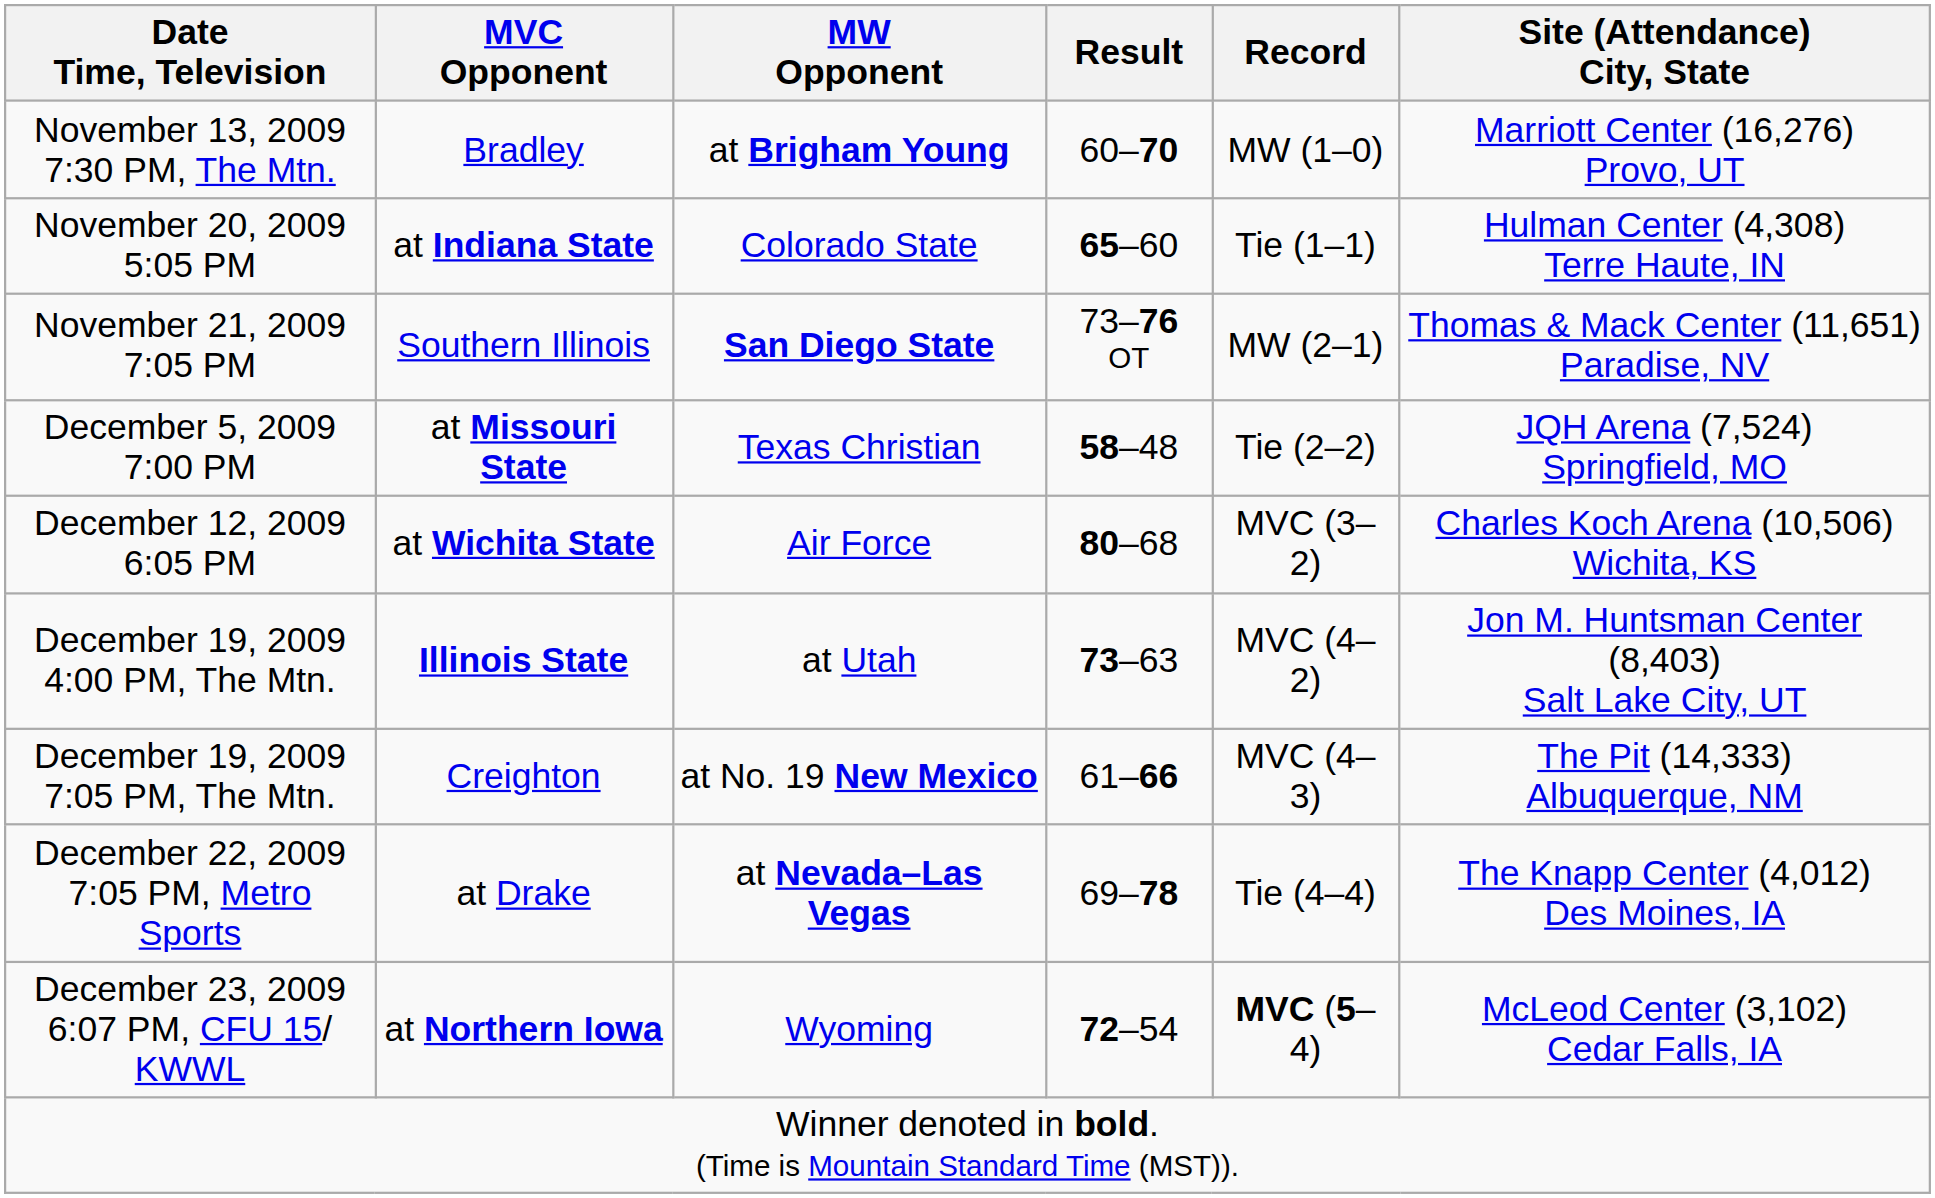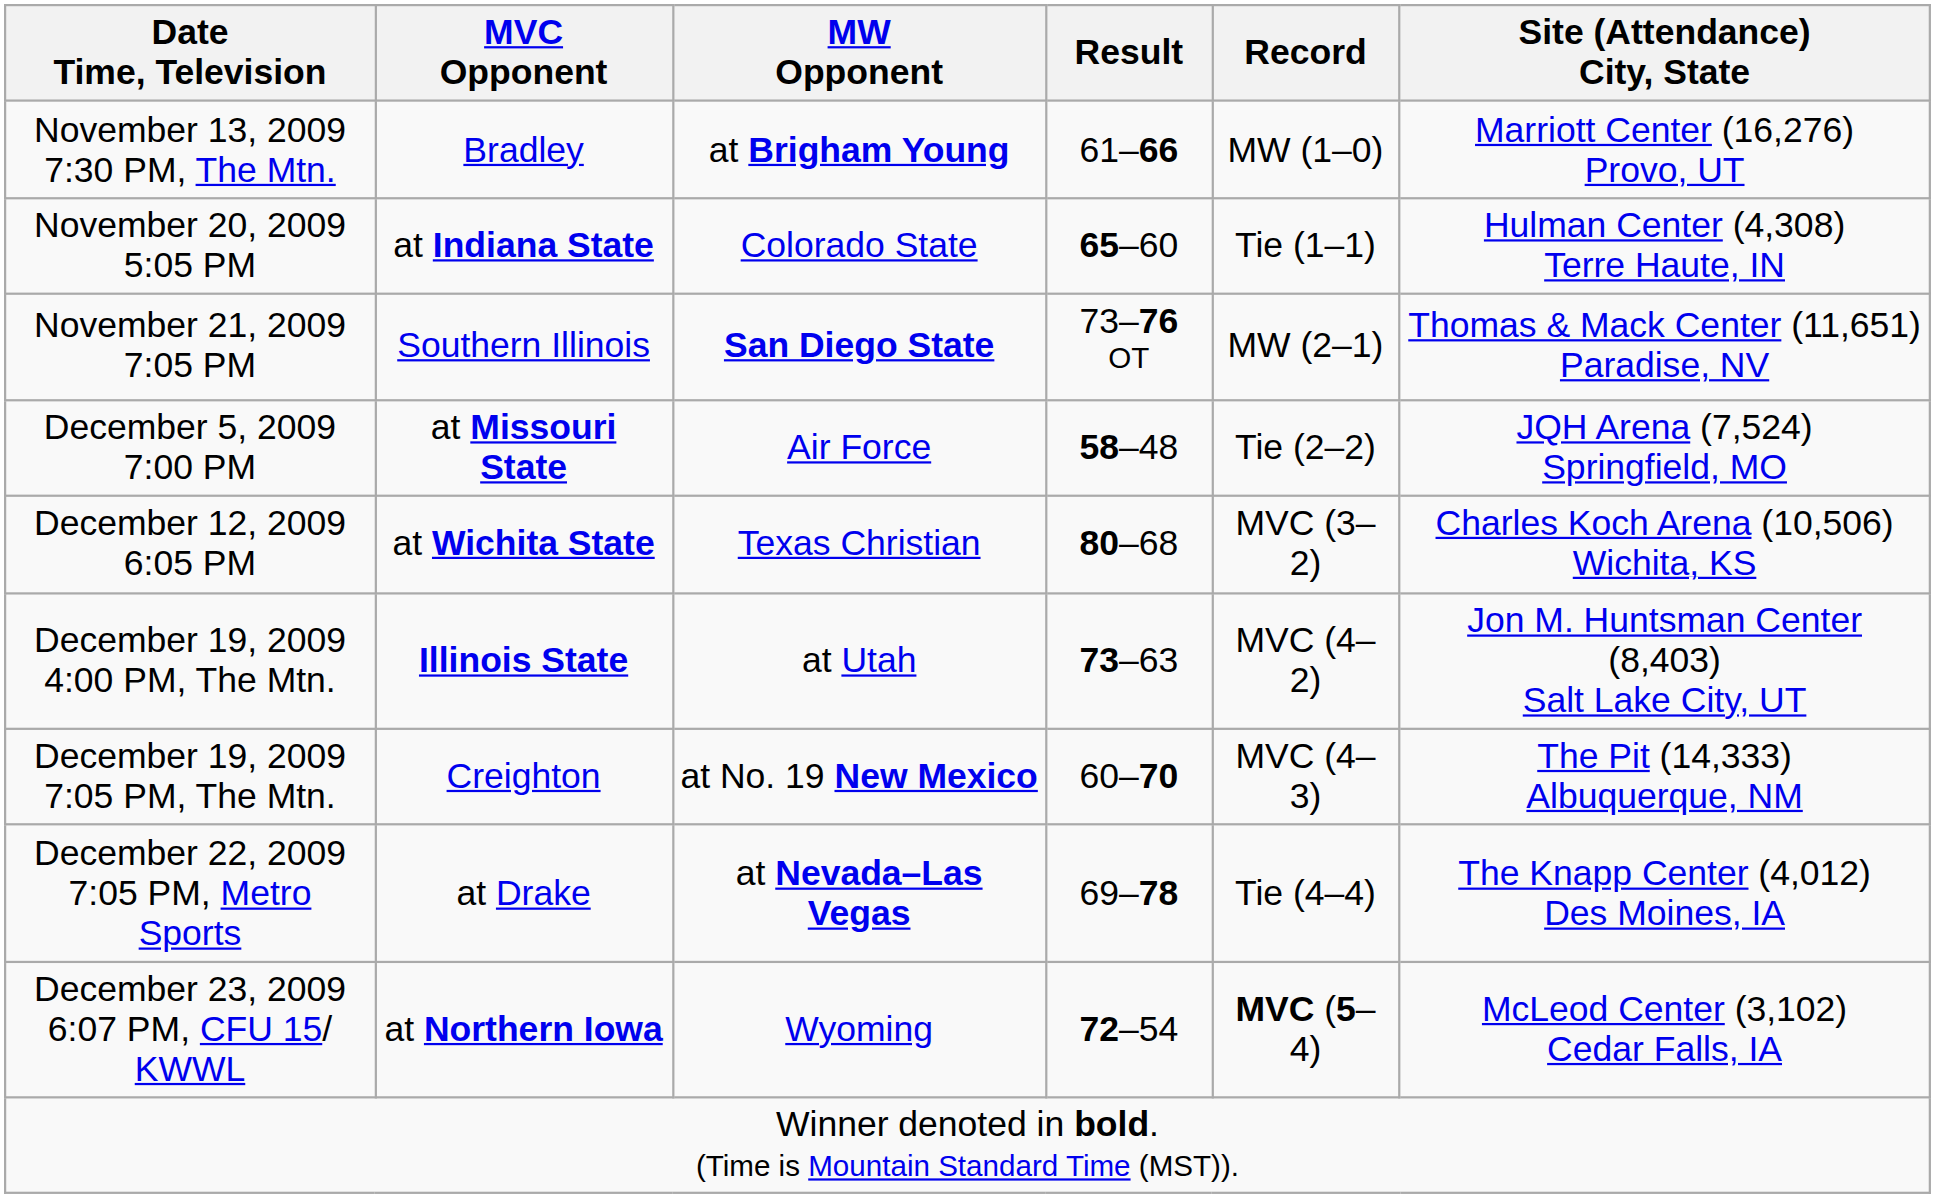 <table class="wikitable sortable" style="text-align:center;" border="1">
 <tr>
 <th>Date<br>Time, Television</th>
 <th><strong><a href='#'>MVC</a></strong><br>Opponent</th>
 <th><strong><a href='#'>MW</a></strong><br>Opponent</th>
 <th>Result</th>
 <th>Record</th>
 <th>Site (Attendance)<br>City, State</th>
 </tr>
 <tr>
 <td>November 13, 2009<br>7:30 PM, <a href='#'>The Mtn.</a></td>
 <td><a href='#'>Bradley</a></td>
 <td>at <strong><a href='#'>Brigham Young</a></strong></td>
-<td>60–<strong>70</strong></td>
+<td>61–<strong>66</strong></td>
 <td>MW (1–0)</td>
 <td><a href='#'>Marriott Center</a> (16,276)<br><a href='#'>Provo, UT</a></td>
 </tr>
 <tr>
 <td>November 20, 2009<br>5:05 PM</td>
 <td>at <strong><a href='#'>Indiana State</a></strong></td>
 <td><a href='#'>Colorado State</a></td>
 <td><strong>65</strong>–60</td>
 <td>Tie (1–1)</td>
 <td><a href='#'>Hulman Center</a> (4,308)<br><a href='#'>Terre Haute, IN</a></td>
 </tr>
 <tr>
 <td>November 21, 2009<br>7:05 PM</td>
 <td><a href='#'>Southern Illinois</a></td>
 <td><strong><a href='#'>San Diego State</a></strong></td>
 <td>73–<strong>76</strong> <sup>OT</sup></td>
 <td>MW (2–1)</td>
 <td><a href='#'>Thomas & Mack Center</a> (11,651)<br><a href='#'>Paradise, NV</a></td>
 </tr>
 <tr>
 <td>December 5, 2009<br>7:00 PM</td>
 <td>at <strong><a href='#'>Missouri State</a></strong></td>
-<td><a href='#'>Texas Christian</a></td>
+<td><a href='#'>Air Force</a></td>
 <td><strong>58</strong>–48</td>
 <td>Tie (2–2)</td>
 <td><a href='#'>JQH Arena</a> (7,524)<br><a href='#'>Springfield, MO</a></td>
 </tr>
 <tr>
 <td>December 12, 2009<br>6:05 PM</td>
 <td>at <strong><a href='#'>Wichita State</a></strong></td>
-<td><a href='#'>Air Force</a></td>
+<td><a href='#'>Texas Christian</a></td>
 <td><strong>80</strong>–68</td>
 <td>MVC (3–2)</td>
 <td><a href='#'>Charles Koch Arena</a> (10,506)<br><a href='#'>Wichita, KS</a></td>
 </tr>
 <tr>
 <td>December 19, 2009<br>4:00 PM, The Mtn.</td>
 <td><strong><a href='#'>Illinois State</a></strong></td>
 <td>at <a href='#'>Utah</a></td>
 <td><strong>73</strong>–63</td>
 <td>MVC (4–2)</td>
 <td><a href='#'>Jon M. Huntsman Center</a> (8,403)<br><a href='#'>Salt Lake City, UT</a></td>
 </tr>
 <tr>
 <td>December 19, 2009<br>7:05 PM, The Mtn.</td>
 <td><a href='#'>Creighton</a></td>
 <td>at No. 19 <strong><a href='#'>New Mexico</a></strong></td>
-<td>61–<strong>66</strong></td>
+<td>60–<strong>70</strong></td>
 <td>MVC (4–3)</td>
 <td><a href='#'>The Pit</a> (14,333)<br><a href='#'>Albuquerque, NM</a></td>
 </tr>
 <tr>
 <td>December 22, 2009<br>7:05 PM, <a href='#'>Metro Sports</a></td>
 <td>at <a href='#'>Drake</a></td>
 <td>at <strong><a href='#'>Nevada–Las Vegas</a></strong></td>
 <td>69–<strong>78</strong></td>
 <td>Tie (4–4)</td>
 <td><a href='#'>The Knapp Center</a> (4,012)<br><a href='#'>Des Moines, IA</a></td>
 </tr>
 <tr>
 <td>December 23, 2009<br>6:07 PM, <a href='#'>CFU 15</a>/<br><a href='#'>KWWL</a></td>
 <td>at <strong><a href='#'>Northern Iowa</a></strong></td>
 <td><a href='#'>Wyoming</a></td>
 <td><strong>72</strong>–54</td>
 <td><strong>MVC</strong> (<strong>5</strong>–4)</td>
 <td><a href='#'>McLeod Center</a> (3,102)<br><a href='#'>Cedar Falls, IA</a></td>
 </tr>
 <tr>
 <td colspan=6>Winner denoted in <strong>bold</strong>.<br><small>(Time is <a href='#'>Mountain Standard Time</a> (MST)).</small></td>
 </tr>
 </table>
